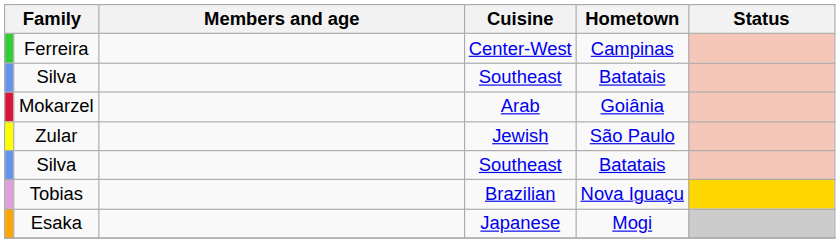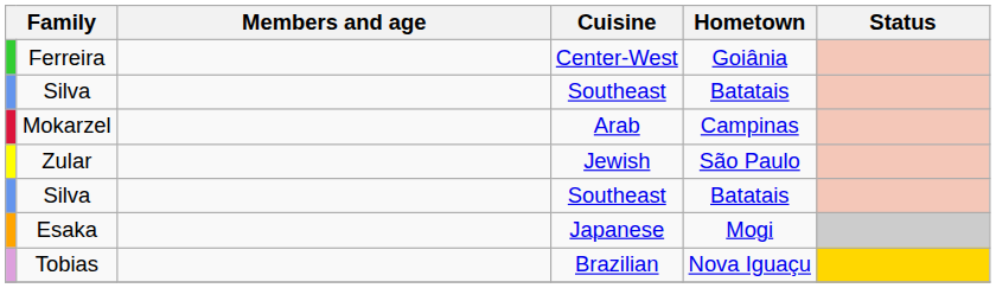 <table class="wikitable sortable" style="text-align: center;">
 <tr>
 <th width=075 colspan=2>Family</th>
 <th width=310>Members and age</th>
 <th width=090>Cuisine</th>
 <th width=090>Hometown</th>
 <th width=120>Status</th>
 </tr>
 <tr>
 <td bgcolor=32CD32></td>
 <td>Ferreira</td>
 <td></td>
 <td><a href='#'>Center-West</a></td>
-<td><a href='#'>Campinas</a></td>
+<td><a href='#'>Goiânia</a></td>
 <td bgcolor=F4C7B8></td>
 </tr>
 <tr>
 <td bgcolor=6495ED></td>
 <td>Silva<br></td>
 <td></td>
 <td><a href='#'>Southeast</a></td>
 <td><a href='#'>Batatais</a></td>
 <td bgcolor=F4C7B8></td>
 </tr>
 <tr>
 <td bgcolor=DC143C></td>
 <td>Mokarzel</td>
 <td></td>
 <td><a href='#'>Arab</a></td>
-<td><a href='#'>Goiânia</a></td>
+<td><a href='#'>Campinas</a></td>
 <td bgcolor=F4C7B8></td>
 </tr>
 <tr>
 <td bgcolor=FFFF00></td>
 <td>Zular</td>
 <td></td>
 <td><a href='#'>Jewish</a></td>
 <td><a href='#'>São Paulo</a></td>
 <td bgcolor=F4C7B8></td>
 </tr>
 <tr>
 <td bgcolor=6495ED></td>
 <td>Silva</td>
 <td></td>
 <td><a href='#'>Southeast</a></td>
 <td><a href='#'>Batatais</a></td>
 <td bgcolor=F4C7B8></td>
 </tr>
 <tr>
+<td bgcolor=FFA500></td>
+<td>Esaka</td>
+<td></td>
+<td><a href='#'>Japanese</a></td>
+<td><a href='#'>Mogi</a></td>
+<td bgcolor=CCCCCC></td>
+</tr>
+<tr>
 <td bgcolor=DDA0DD></td>
 <td>Tobias</td>
 <td></td>
 <td><a href='#'>Brazilian</a></td>
 <td><a href='#'>Nova Iguaçu</a></td>
 <td bgcolor=FFD700></td>
 </tr>
 <tr>
-<td bgcolor=FFA500></td>
-<td>Esaka</td>
-<td></td>
-<td><a href='#'>Japanese</a></td>
-<td><a href='#'>Mogi</a></td>
-<td bgcolor=CCCCCC></td>
-</tr>
-<tr>
 </tr>
 </table>
